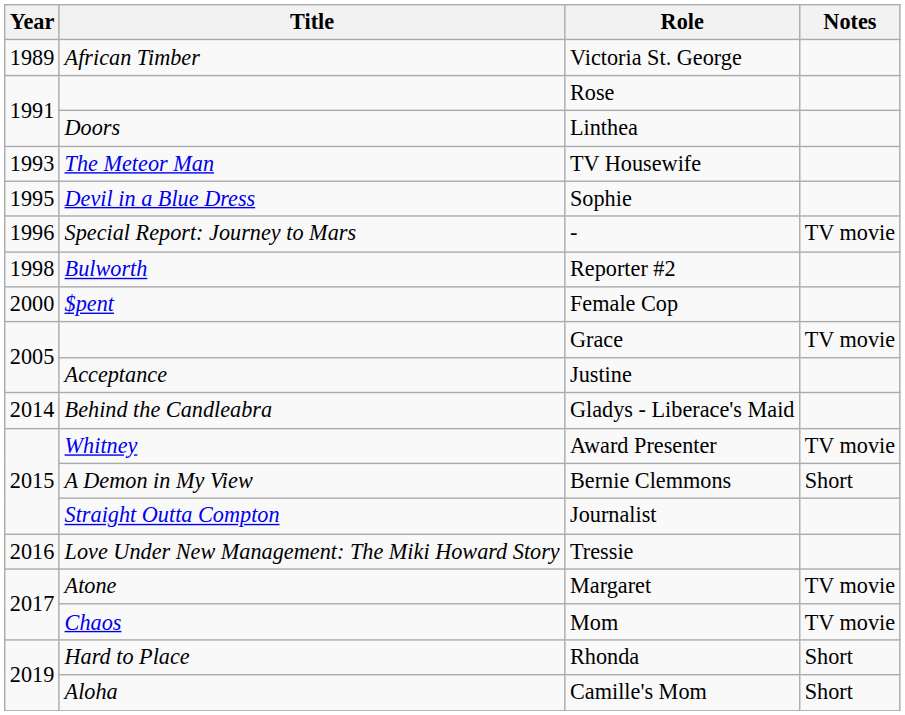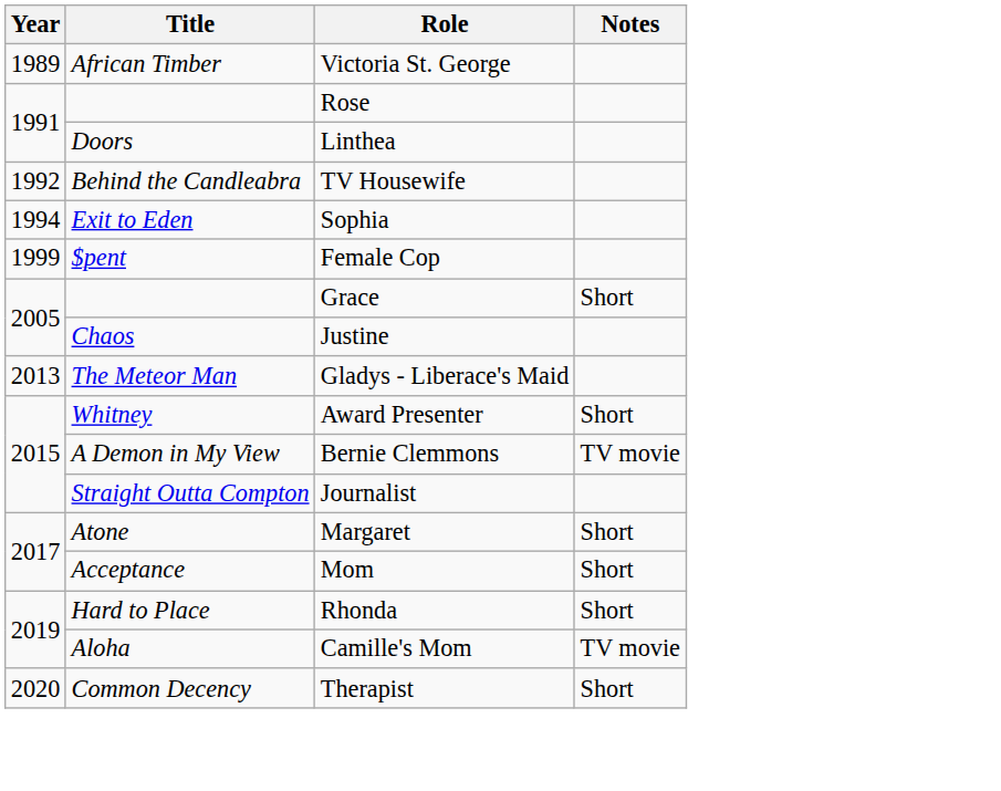 <table class="wikitable sortable">
 <tr>
 <th>Year</th>
 <th>Title</th>
 <th>Role</th>
 <th class="unsortable">Notes</th>
 </tr>
 <tr>
 <td>1989</td>
 <td><em>African Timber</em></td>
 <td>Victoria St. George</td>
 <td></td>
 </tr>
 <tr>
 <td rowspan="2">1991</td>
 <td><em></em></td>
 <td>Rose</td>
 <td></td>
 </tr>
 <tr>
 <td><em>Doors</em></td>
 <td>Linthea</td>
 <td></td>
 </tr>
 <tr>
-<td>1993</td>
-<td><em><a href='#'>The Meteor Man</a></em></td>
+<td>1992</td>
+<td><em>Behind the Candleabra</em></td>
 <td>TV Housewife</td>
 <td></td>
 </tr>
 <tr>
-<td>1995</td>
-<td><em><a href='#'>Devil in a Blue Dress</a></em></td>
-<td>Sophie</td>
+<td>1994</td>
+<td><em><a href='#'>Exit to Eden</a></em></td>
+<td>Sophia</td>
 <td></td>
 </tr>
 <tr>
-<td>1996</td>
-<td><em>Special Report: Journey to Mars</em></td>
-<td>-</td>
-<td>TV movie</td>
-</tr>
-<tr>
-<td>1998</td>
-<td><em><a href='#'>Bulworth</a></em></td>
-<td>Reporter #2</td>
-<td></td>
-</tr>
-<tr>
-<td>2000</td>
+<td>1999</td>
 <td><em><a href='#'>$pent</a></em></td>
 <td>Female Cop</td>
 <td></td>
 </tr>
 <tr>
 <td rowspan="2">2005</td>
 <td><em></em></td>
 <td>Grace</td>
-<td>TV movie</td>
+<td>Short</td>
 </tr>
 <tr>
-<td><em>Acceptance</em></td>
+<td><em><a href='#'>Chaos</a></em></td>
 <td>Justine</td>
 <td></td>
 </tr>
 <tr>
-<td>2014</td>
-<td><em>Behind the Candleabra</em></td>
+<td>2013</td>
+<td><em><a href='#'>The Meteor Man</a></em></td>
 <td>Gladys - Liberace's Maid</td>
 <td></td>
 </tr>
 <tr>
 <td rowspan="3">2015</td>
 <td><em><a href='#'>Whitney</a></em></td>
 <td>Award Presenter</td>
-<td>TV movie</td>
+<td>Short</td>
 </tr>
 <tr>
 <td><em>A Demon in My View</em></td>
 <td>Bernie Clemmons</td>
-<td>Short</td>
+<td>TV movie</td>
 </tr>
 <tr>
 <td><em><a href='#'>Straight Outta Compton</a></em></td>
 <td>Journalist</td>
 <td></td>
 </tr>
 <tr>
-<td>2016</td>
-<td><em>Love Under New Management: The Miki Howard Story</em></td>
-<td>Tressie</td>
-<td></td>
-</tr>
-<tr>
 <td rowspan="2">2017</td>
 <td><em>Atone</em></td>
 <td>Margaret</td>
-<td>TV movie</td>
+<td>Short</td>
 </tr>
 <tr>
-<td><em><a href='#'>Chaos</a></em></td>
+<td><em>Acceptance</em></td>
 <td>Mom</td>
-<td>TV movie</td>
+<td>Short</td>
 </tr>
 <tr>
 <td rowspan="2">2019</td>
 <td><em>Hard to Place</em></td>
 <td>Rhonda</td>
 <td>Short</td>
 </tr>
 <tr>
 <td><em>Aloha</em></td>
 <td>Camille's Mom</td>
+<td>TV movie</td>
+</tr>
+<tr>
+<td>2020</td>
+<td><em>Common Decency</em></td>
+<td>Therapist</td>
 <td>Short</td>
 </tr>
 </table>
